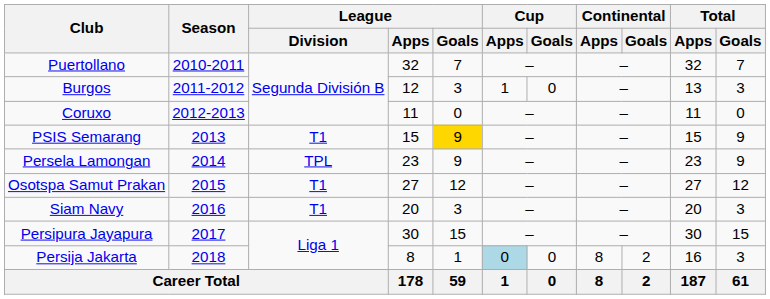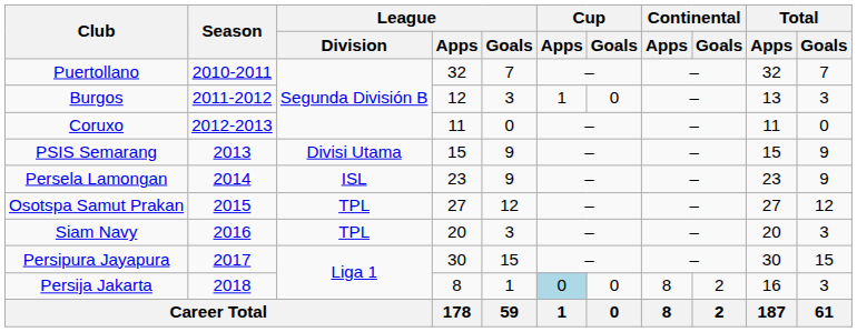 <table class=wikitable style="text-align:center">
 <tr>
 <th rowspan=2>Club</th>
 <th rowspan=2>Season</th>
 <th colspan=3>League</th>
 <th colspan=2>Cup</th>
 <th colspan=2>Continental</th>
 <th colspan=2>Total</th>
 </tr>
 <tr>
 <th>Division</th>
 <th>Apps</th>
 <th>Goals</th>
 <th>Apps</th>
 <th>Goals</th>
 <th>Apps</th>
 <th>Goals</th>
 <th>Apps</th>
 <th>Goals</th>
 </tr>
 <tr>
 <td><a href='#'>Puertollano</a></td>
 <td><a href='#'>2010-2011</a></td>
 <td rowspan="3"><a href='#'>Segunda División B</a></td>
 <td>32</td>
 <td>7</td>
 <td colspan=2>–</td>
 <td colspan=2>–</td>
 <td>32</td>
 <td>7</td>
 </tr>
 <tr>
 <td><a href='#'>Burgos</a></td>
 <td><a href='#'>2011-2012</a></td>
 <td>12</td>
 <td>3</td>
 <td>1</td>
 <td>0</td>
 <td colspan=2>–</td>
 <td>13</td>
 <td>3</td>
 </tr>
 <tr>
 <td><a href='#'>Coruxo</a></td>
 <td><a href='#'>2012-2013</a></td>
 <td>11</td>
 <td>0</td>
 <td colspan=2>–</td>
 <td colspan=2>–</td>
 <td>11</td>
 <td>0</td>
 </tr>
 <tr>
 <td><a href='#'>PSIS Semarang</a></td>
 <td><a href='#'>2013</a></td>
-<td><a href='#'>T1</a></td>
+<td><a href='#'>Divisi Utama</a></td>
 <td>15</td>
-<td style="background: gold;">9</td>
+<td>9</td>
 <td colspan=2>–</td>
 <td colspan=2>–</td>
 <td>15</td>
 <td>9</td>
 </tr>
 <tr>
 <td><a href='#'>Persela Lamongan</a></td>
 <td><a href='#'>2014</a></td>
-<td><a href='#'>TPL</a></td>
+<td><a href='#'>ISL</a></td>
 <td>23</td>
 <td>9</td>
 <td colspan=2>–</td>
 <td colspan=2>–</td>
 <td>23</td>
 <td>9</td>
 </tr>
 <tr>
 <td><a href='#'>Osotspa Samut Prakan</a></td>
 <td><a href='#'>2015</a></td>
-<td><a href='#'>T1</a></td>
+<td><a href='#'>TPL</a></td>
 <td>27</td>
 <td>12</td>
 <td colspan=2>–</td>
 <td colspan=2>–</td>
 <td>27</td>
 <td>12</td>
 </tr>
 <tr>
 <td><a href='#'>Siam Navy</a></td>
 <td><a href='#'>2016</a></td>
-<td><a href='#'>T1</a></td>
+<td><a href='#'>TPL</a></td>
 <td>20</td>
 <td>3</td>
 <td colspan=2>–</td>
 <td colspan=2>–</td>
 <td>20</td>
 <td>3</td>
 </tr>
 <tr>
 <td><a href='#'>Persipura Jayapura</a></td>
 <td><a href='#'>2017</a></td>
 <td rowspan="2"><a href='#'>Liga 1</a></td>
 <td>30</td>
 <td>15</td>
 <td colspan=2>–</td>
 <td colspan=2>–</td>
 <td>30</td>
 <td>15</td>
 </tr>
 <tr>
 <td><a href='#'>Persija Jakarta</a></td>
 <td><a href='#'>2018</a></td>
 <td>8</td>
 <td>1</td>
 <td style="background: lightblue;">0</td>
 <td>0</td>
 <td>8</td>
 <td>2</td>
 <td>16</td>
 <td>3</td>
 </tr>
 <tr>
 <th colspan="3">Career Total</th>
 <th>178</th>
 <th>59</th>
 <th>1</th>
 <th>0</th>
 <th>8</th>
 <th>2</th>
 <th>187</th>
 <th>61</th>
 </tr>
 </table>
